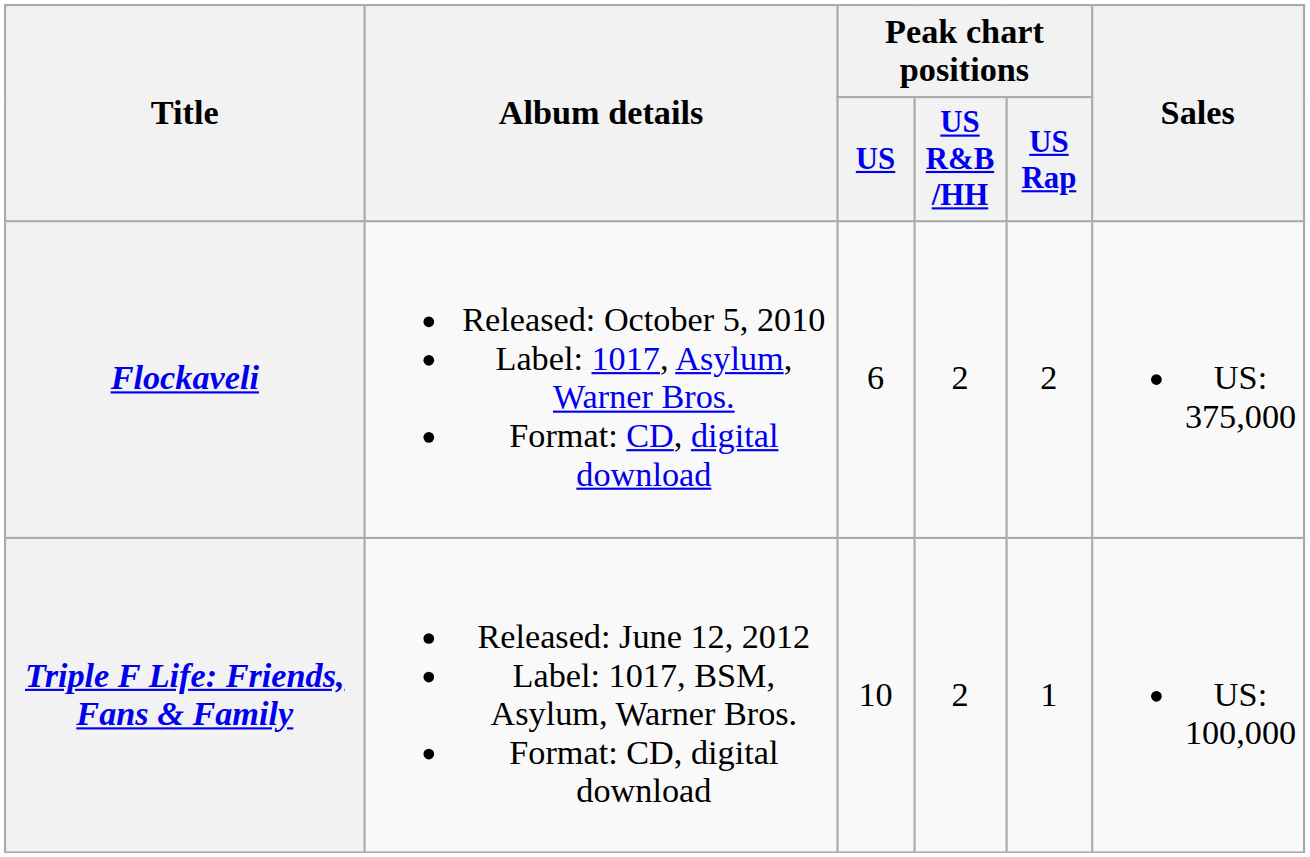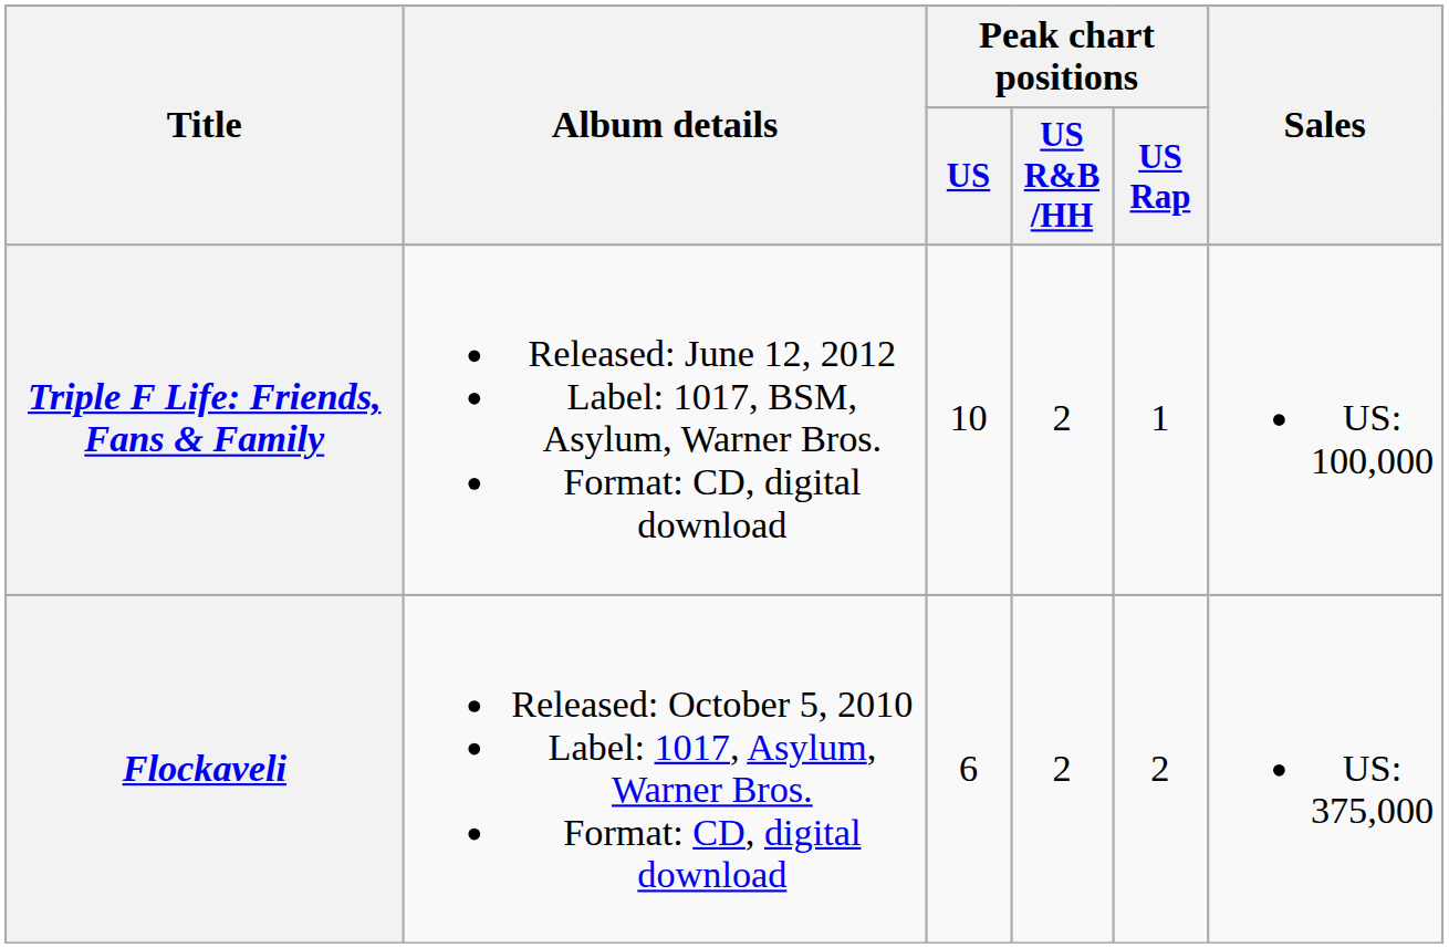 <table class="wikitable plainrowheaders" style="text-align:center;">
 <tr>
 <th scope="col" rowspan="2" style="width:18em;">Title</th>
 <th scope="col" rowspan="2" style="width:23em;">Album details</th>
 <th scope="col" colspan="3">Peak chart positions</th>
 <th scope="col" rowspan="2">Sales</th>
 </tr>
 <tr>
 <th scope="col" style="width:3em;font-size:90%;"><a href='#'>US</a><br></th>
 <th scope="col" style="width:3em;font-size:90%;"><a href='#'>US<br>R&B<br>/HH</a><br></th>
 <th scope="col" style="width:3em;font-size:90%;"><a href='#'>US<br>Rap</a><br></th>
 </tr>
 <tr>
+<th scope="row"><em><a href='#'>Triple F Life: Friends, Fans & Family</a></em></th>
+<td><br><ul><li>Released: June 12, 2012</li><li>Label: 1017, BSM, Asylum, Warner Bros.</li><li>Format: CD, digital download</li></ul></td>
+<td>10</td>
+<td>2</td>
+<td>1</td>
+<td><br><ul><li>US: 100,000</li></ul></td>
+</tr>
+<tr>
 <th scope="row"><em><a href='#'>Flockaveli</a></em></th>
 <td><br><ul><li>Released: October 5, 2010</li><li>Label: <a href='#'>1017</a>, <a href='#'>Asylum</a>, <a href='#'>Warner Bros.</a></li><li>Format: <a href='#'>CD</a>, <a href='#'>digital download</a></li></ul></td>
 <td>6</td>
 <td>2</td>
 <td>2</td>
 <td><br><ul><li>US: 375,000</li></ul></td>
 </tr>
-<tr>
-<th scope="row"><em><a href='#'>Triple F Life: Friends, Fans & Family</a></em></th>
-<td><br><ul><li>Released: June 12, 2012</li><li>Label: 1017, BSM, Asylum, Warner Bros.</li><li>Format: CD, digital download</li></ul></td>
-<td>10</td>
-<td>2</td>
-<td>1</td>
-<td><br><ul><li>US: 100,000</li></ul></td>
-</tr>
 </table>
